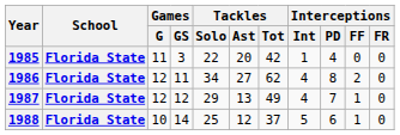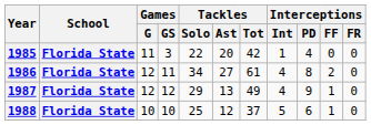 <table class="wikitable" style="text-align: center;">
 <tr>
 <th rowspan="2">Year</th>
 <th rowspan="2">School</th>
 <th colspan="2">Games</th>
 <th colspan="3">Tackles</th>
 <th colspan="4">Interceptions</th>
 </tr>
 <tr>
 <th>G</th>
 <th>GS</th>
 <th>Solo</th>
 <th>Ast</th>
 <th>Tot</th>
 <th>Int</th>
 <th>PD</th>
 <th>FF</th>
 <th>FR</th>
 </tr>
 <tr>
 <th><a href='#'>1985</a></th>
 <th><a href='#'>Florida State</a></th>
 <td>11</td>
 <td>3</td>
 <td>22</td>
 <td>20</td>
 <td>42</td>
 <td>1</td>
 <td>4</td>
 <td>0</td>
 <td>0</td>
 </tr>
 <tr>
 <th><a href='#'>1986</a></th>
 <th><a href='#'>Florida State</a></th>
 <td>12</td>
 <td>11</td>
 <td>34</td>
 <td>27</td>
-<td>62</td>
+<td>61</td>
 <td>4</td>
 <td>8</td>
 <td>2</td>
 <td>0</td>
 </tr>
 <tr>
 <th><a href='#'>1987</a></th>
 <th><a href='#'>Florida State</a></th>
 <td>12</td>
 <td>12</td>
 <td>29</td>
 <td>13</td>
 <td>49</td>
 <td>4</td>
-<td>7</td>
+<td>9</td>
 <td>1</td>
 <td>0</td>
 </tr>
 <tr>
 <th><a href='#'>1988</a></th>
 <th><a href='#'>Florida State</a></th>
 <td>10</td>
-<td>14</td>
+<td>10</td>
 <td>25</td>
 <td>12</td>
 <td>37</td>
 <td>5</td>
 <td>6</td>
 <td>1</td>
 <td>0</td>
 </tr>
 </table>
